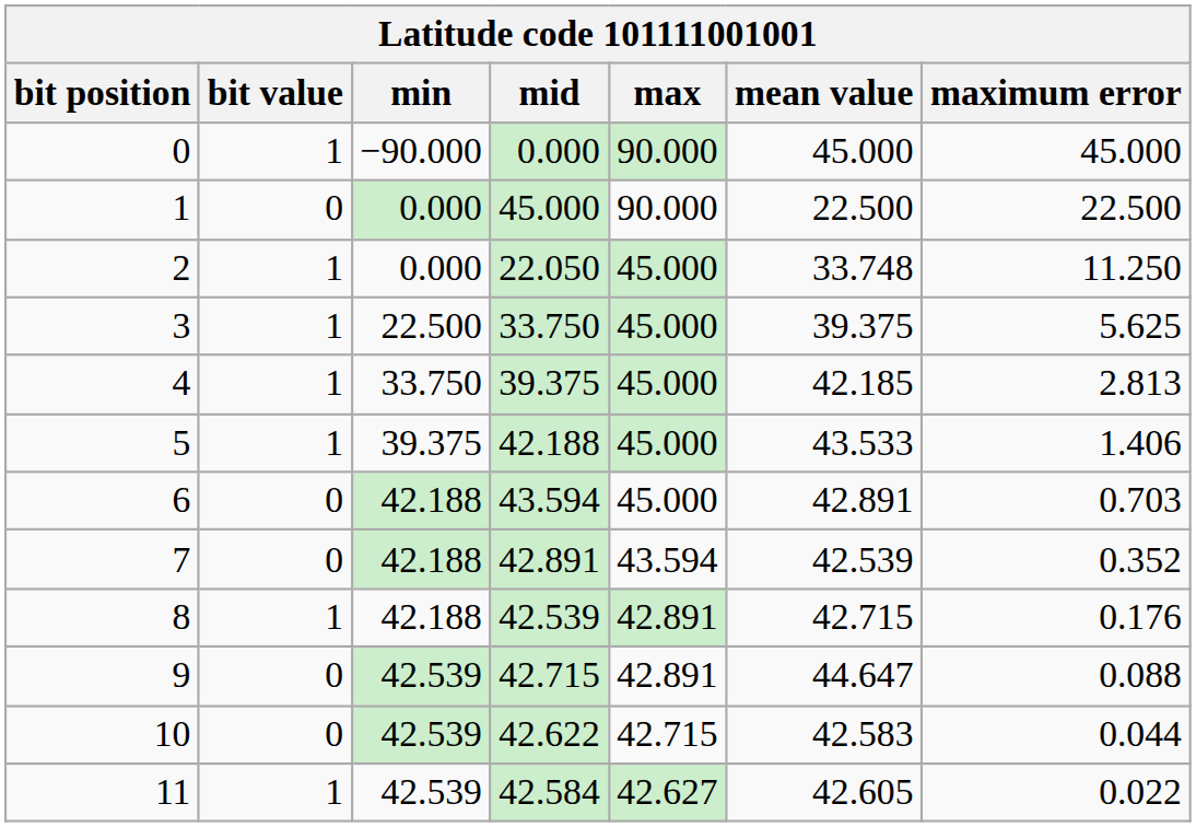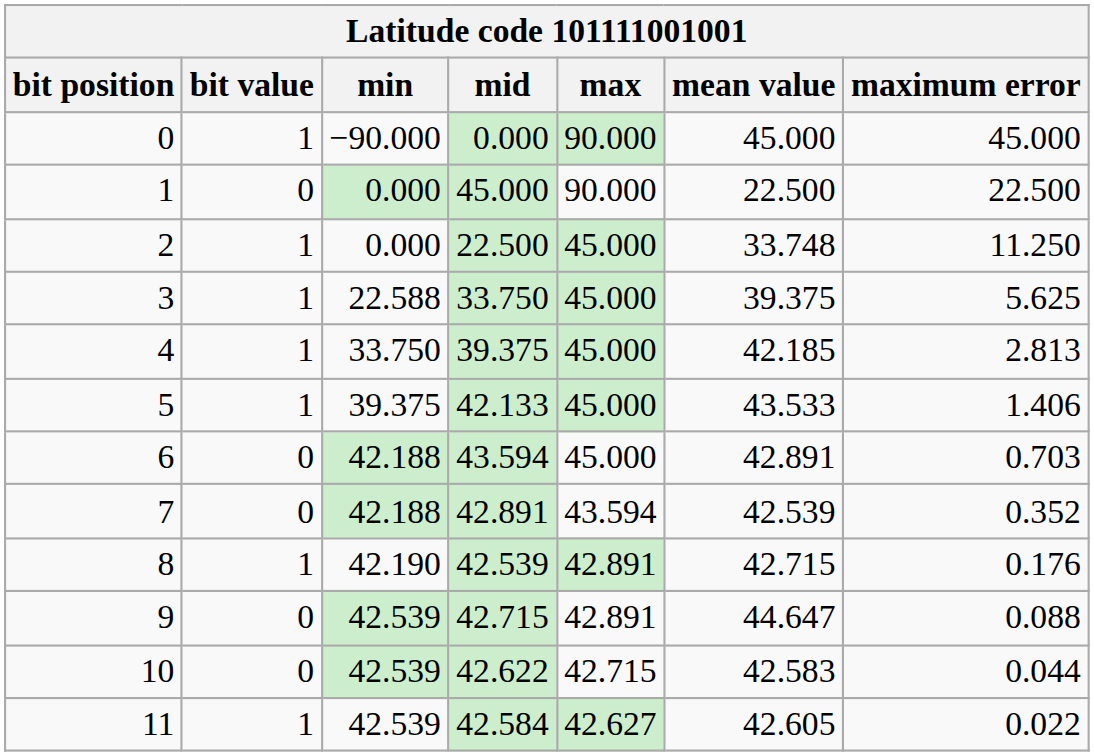 <table class="wikitable" style="text-align:right">
 <tr>
 <th colspan="7">Latitude code 101111001001</th>
 </tr>
 <tr style="text-align:center">
 <th>bit position</th>
 <th>bit value</th>
 <th>min</th>
 <th>mid</th>
 <th>max</th>
 <th>mean value</th>
 <th>maximum error</th>
 </tr>
 <tr>
 <td>0</td>
 <td>1</td>
 <td>−90.000</td>
 <td style="background:#cceecc">0.000</td>
 <td style="background:#cceecc">90.000</td>
 <td>45.000</td>
 <td>45.000</td>
 </tr>
 <tr>
 <td>1</td>
 <td>0</td>
 <td style="background:#cceecc">0.000</td>
 <td style="background:#cceecc">45.000</td>
 <td>90.000</td>
 <td>22.500</td>
 <td>22.500</td>
 </tr>
 <tr>
 <td>2</td>
 <td>1</td>
 <td>0.000</td>
-<td style="background:#cceecc">22.050</td>
+<td style="background:#cceecc">22.500</td>
 <td style="background:#cceecc">45.000</td>
 <td>33.748</td>
 <td>11.250</td>
 </tr>
 <tr>
 <td>3</td>
 <td>1</td>
-<td>22.500</td>
+<td>22.588</td>
 <td style="background:#cceecc">33.750</td>
 <td style="background:#cceecc">45.000</td>
 <td>39.375</td>
 <td>5.625</td>
 </tr>
 <tr>
 <td>4</td>
 <td>1</td>
 <td>33.750</td>
 <td style="background:#cceecc">39.375</td>
 <td style="background:#cceecc">45.000</td>
 <td>42.185</td>
 <td>2.813</td>
 </tr>
 <tr>
 <td>5</td>
 <td>1</td>
 <td>39.375</td>
-<td style="background:#cceecc">42.188</td>
+<td style="background:#cceecc">42.133</td>
 <td style="background:#cceecc">45.000</td>
 <td>43.533</td>
 <td>1.406</td>
 </tr>
 <tr>
 <td>6</td>
 <td>0</td>
 <td style="background:#cceecc">42.188</td>
 <td style="background:#cceecc">43.594</td>
 <td>45.000</td>
 <td>42.891</td>
 <td>0.703</td>
 </tr>
 <tr>
 <td>7</td>
 <td>0</td>
 <td style="background:#cceecc">42.188</td>
 <td style="background:#cceecc">42.891</td>
 <td>43.594</td>
 <td>42.539</td>
 <td>0.352</td>
 </tr>
 <tr>
 <td>8</td>
 <td>1</td>
-<td>42.188</td>
+<td>42.190</td>
 <td style="background:#cceecc">42.539</td>
 <td style="background:#cceecc">42.891</td>
 <td>42.715</td>
 <td>0.176</td>
 </tr>
 <tr>
 <td>9</td>
 <td>0</td>
 <td style="background:#cceecc">42.539</td>
 <td style="background:#cceecc">42.715</td>
 <td>42.891</td>
 <td>44.647</td>
 <td>0.088</td>
 </tr>
 <tr>
 <td>10</td>
 <td>0</td>
 <td style="background:#cceecc">42.539</td>
 <td style="background:#cceecc">42.622</td>
 <td>42.715</td>
 <td>42.583</td>
 <td>0.044</td>
 </tr>
 <tr>
 <td>11</td>
 <td>1</td>
 <td>42.539</td>
 <td style="background:#cceecc">42.584</td>
 <td style="background:#cceecc">42.627</td>
 <td>42.605</td>
 <td>0.022</td>
 </tr>
 </table>
